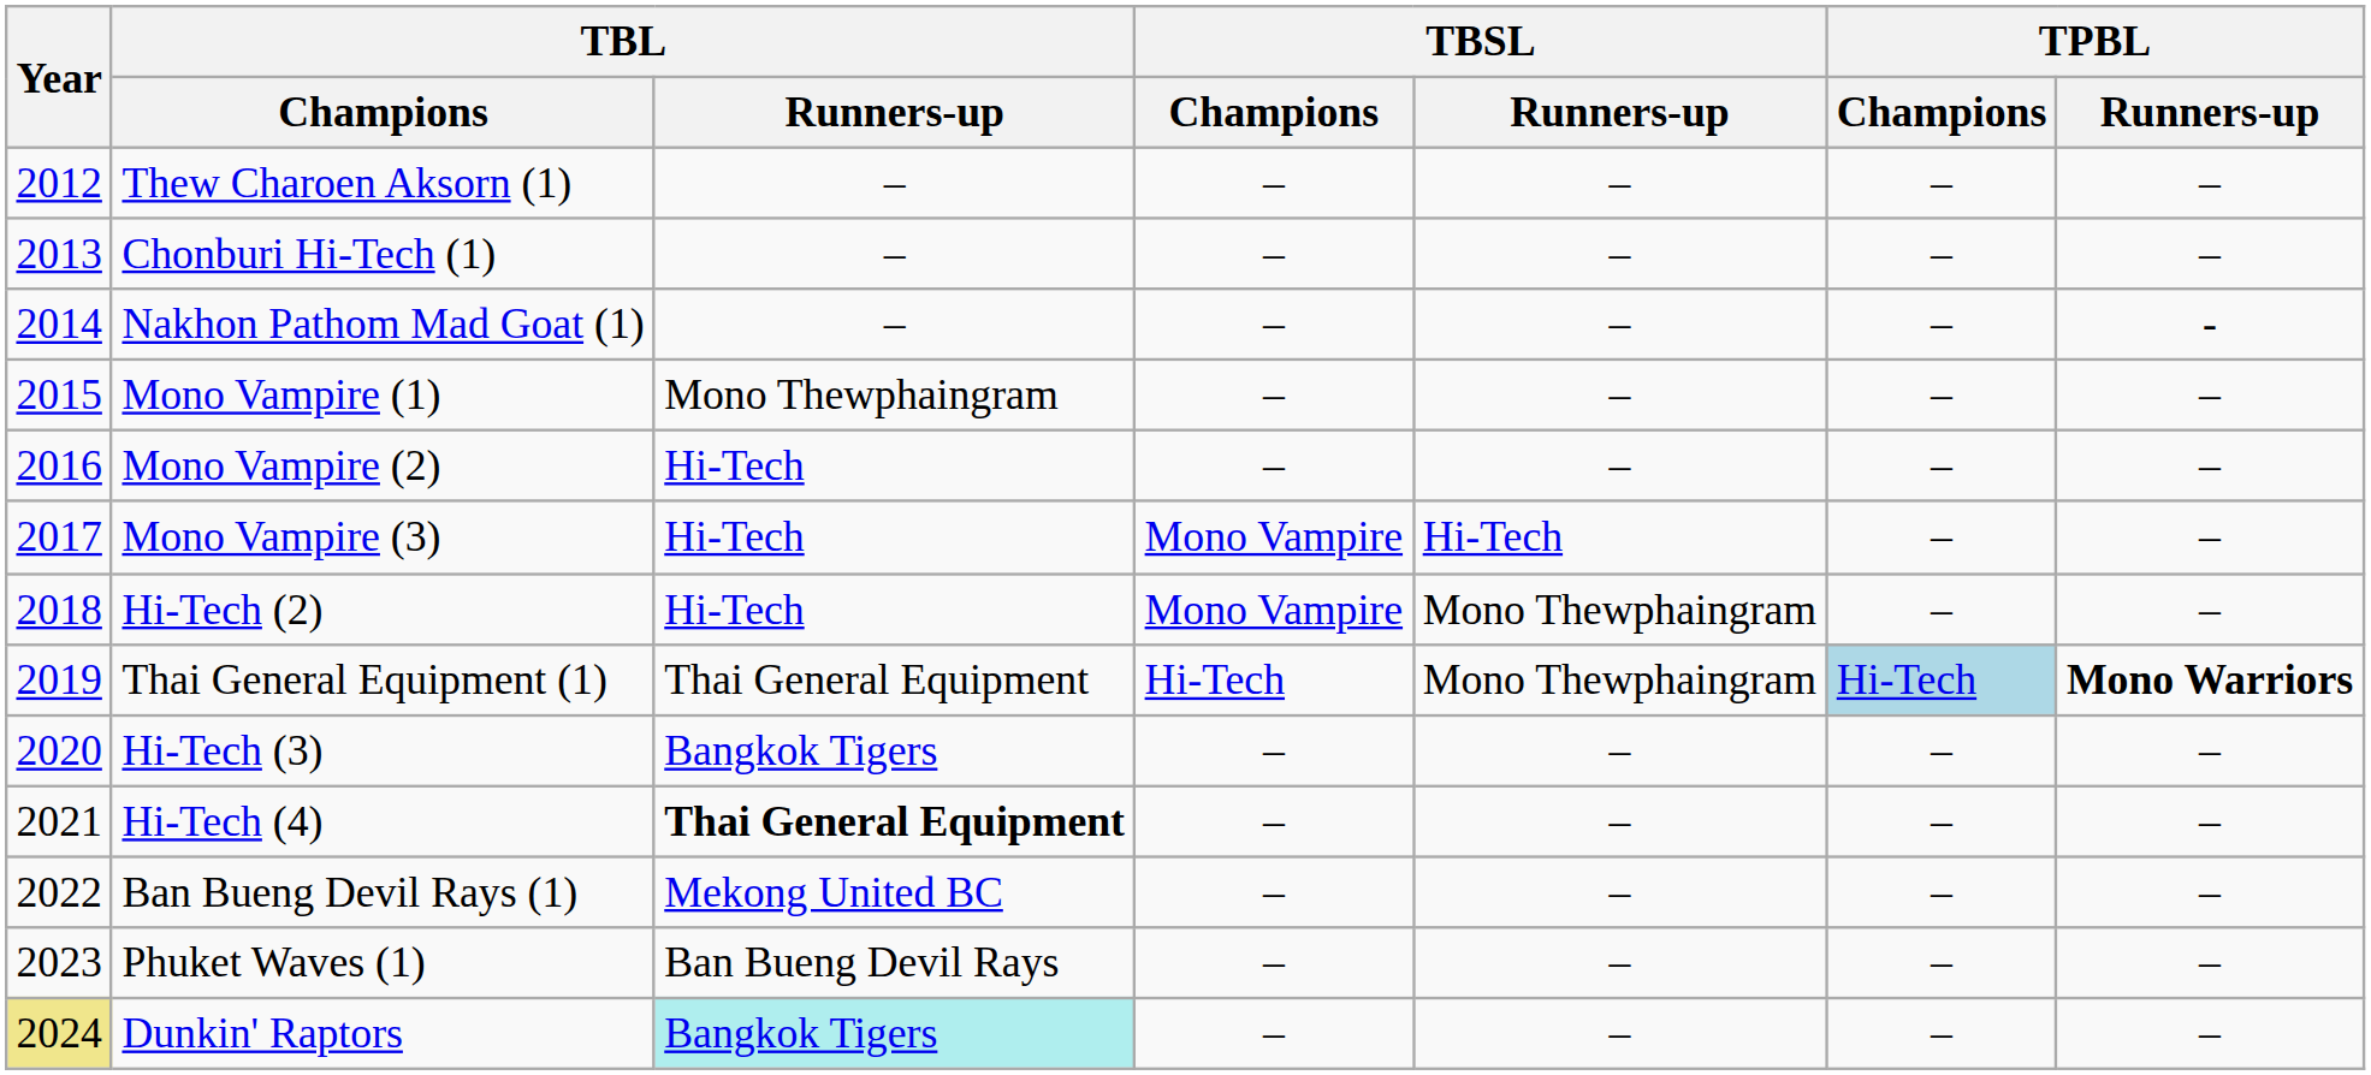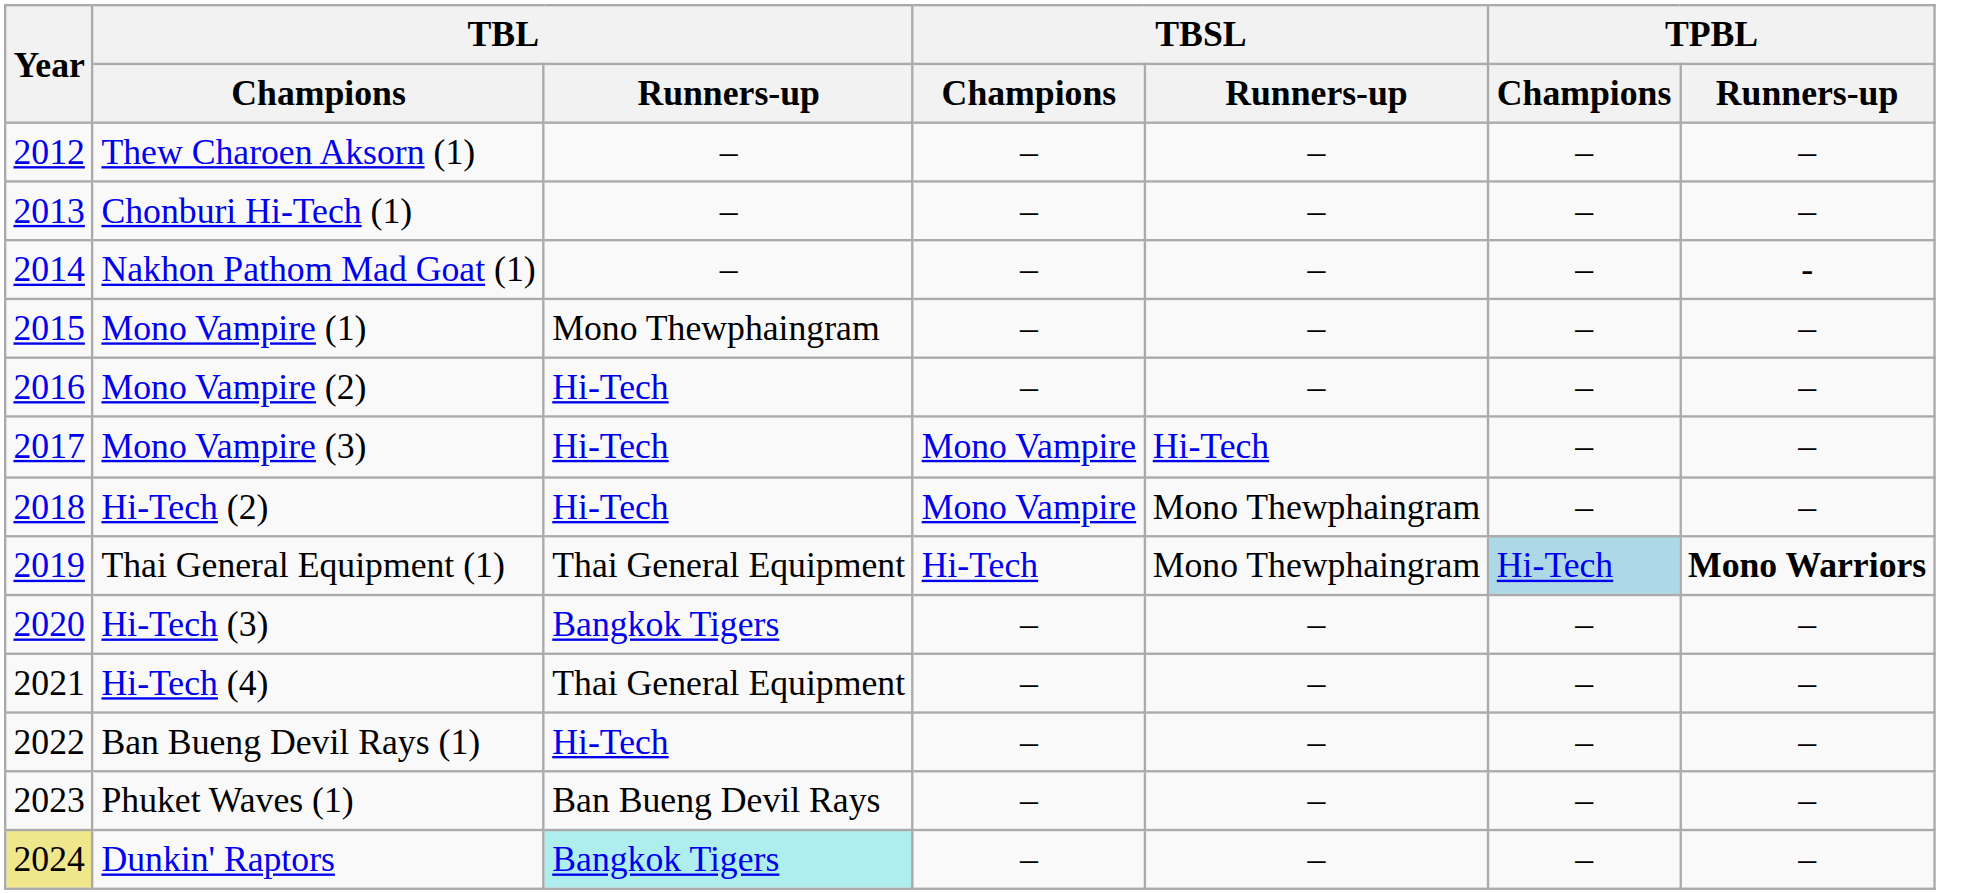 <table class="wikitable" style="font-size:95%;">
 <tr>
 <th rowspan="2">Year</th>
 <th colspan=2>TBL</th>
 <th colspan=2>TBSL</th>
 <th colspan=2>TPBL</th>
 </tr>
 <tr>
 <th>Champions</th>
 <th>Runners-up</th>
 <th>Champions</th>
 <th>Runners-up</th>
 <th>Champions</th>
 <th>Runners-up</th>
 </tr>
 <tr>
 <td><a href='#'>2012</a></td>
 <td><a href='#'>Thew Charoen Aksorn</a> (1)</td>
 <td style="text-align:center;">–</td>
 <td style="text-align:center;">–</td>
 <td style="text-align:center;">–</td>
 <td style="text-align:center;">–</td>
 <td style="text-align:center;">–</td>
 </tr>
 <tr>
 <td><a href='#'>2013</a></td>
 <td><a href='#'>Chonburi Hi-Tech</a> (1)</td>
 <td style="text-align:center;">–</td>
 <td style="text-align:center;">–</td>
 <td style="text-align:center;">–</td>
 <td style="text-align:center;">–</td>
 <td style="text-align:center;">–</td>
 </tr>
 <tr>
 <td><a href='#'>2014</a></td>
 <td><a href='#'>Nakhon Pathom Mad Goat</a> (1)</td>
 <td style="text-align:center;">–</td>
 <td style="text-align:center;">–</td>
 <td style="text-align:center;">–</td>
 <td style="text-align:center;">–</td>
 <td style="text-align:center;">-</td>
 </tr>
 <tr>
 <td><a href='#'>2015</a></td>
 <td><a href='#'>Mono Vampire</a> (1)</td>
 <td>Mono Thewphaingram</td>
 <td style="text-align:center;">–</td>
 <td style="text-align:center;">–</td>
 <td style="text-align:center;">–</td>
 <td style="text-align:center;">–</td>
 </tr>
 <tr>
 <td><a href='#'>2016</a></td>
 <td><a href='#'>Mono Vampire</a> (2)</td>
 <td><a href='#'>Hi-Tech</a></td>
 <td style="text-align:center;">–</td>
 <td style="text-align:center;">–</td>
 <td style="text-align:center;">–</td>
 <td style="text-align:center;">–</td>
 </tr>
 <tr>
 <td><a href='#'>2017</a></td>
 <td><a href='#'>Mono Vampire</a> (3)</td>
 <td><a href='#'>Hi-Tech</a></td>
 <td><a href='#'>Mono Vampire</a></td>
 <td><a href='#'>Hi-Tech</a></td>
 <td style="text-align:center;">–</td>
 <td style="text-align:center;">–</td>
 </tr>
 <tr>
 <td><a href='#'>2018</a></td>
 <td><a href='#'>Hi-Tech</a> (2)</td>
 <td><a href='#'>Hi-Tech</a></td>
 <td><a href='#'>Mono Vampire</a></td>
 <td>Mono Thewphaingram</td>
 <td style="text-align:center;">–</td>
 <td style="text-align:center;">–</td>
 </tr>
 <tr>
 <td><a href='#'>2019</a></td>
 <td>Thai General Equipment (1)</td>
 <td>Thai General Equipment</td>
 <td><a href='#'>Hi-Tech</a></td>
 <td>Mono Thewphaingram</td>
 <td style="background: lightblue;"><a href='#'>Hi-Tech</a></td>
 <td><strong>Mono Warriors</strong></td>
 </tr>
 <tr>
 <td><a href='#'>2020</a></td>
 <td><a href='#'>Hi-Tech</a> (3)</td>
 <td><a href='#'>Bangkok Tigers</a></td>
 <td style="text-align:center;">–</td>
 <td style="text-align:center;">–</td>
 <td style="text-align:center;">–</td>
 <td style="text-align:center;">–</td>
 </tr>
 <tr>
 <td>2021</td>
 <td><a href='#'>Hi-Tech</a> (4)</td>
-<td><strong>Thai General Equipment</strong></td>
+<td>Thai General Equipment</td>
 <td align=center>–</td>
 <td align=center>–</td>
 <td align=center>–</td>
 <td align=center>–</td>
 </tr>
 <tr>
 <td>2022</td>
 <td>Ban Bueng Devil Rays (1)</td>
-<td><a href='#'>Mekong United BC</a></td>
+<td><a href='#'>Hi-Tech</a></td>
 <td align=center>–</td>
 <td align=center>–</td>
 <td align=center>–</td>
 <td align=center>–</td>
 </tr>
 <tr>
 <td>2023</td>
 <td>Phuket Waves (1)</td>
 <td>Ban Bueng Devil Rays</td>
 <td align=center>–</td>
 <td align=center>–</td>
 <td align=center>–</td>
 <td align=center>–</td>
 </tr>
 <tr>
 <td style="background: khaki;">2024</td>
 <td><a href='#'>Dunkin' Raptors</a></td>
 <td style="background: paleturquoise;"><a href='#'>Bangkok Tigers</a></td>
 <td align=center>–</td>
 <td align=center>–</td>
 <td align=center>–</td>
 <td align=center>–</td>
 </tr>
 </table>
